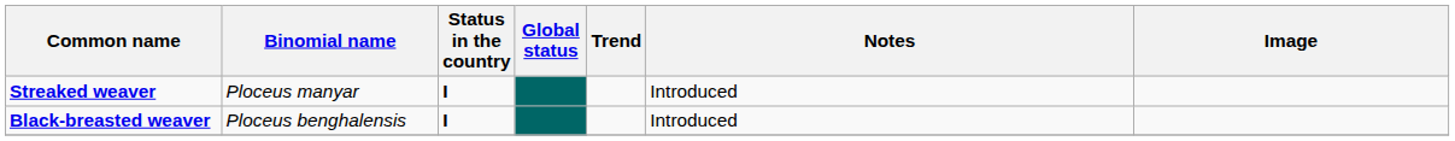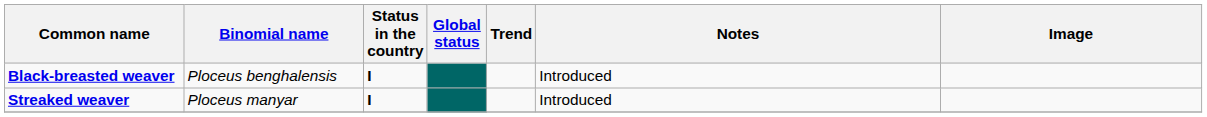 <table class="wikitable sortable">
 <tr>
 <th width="15%">Common name</th>
 <th width="15%"><a href='#'>Binomial name</a></th>
 <th width="1%">Status in the country</th>
 <th width="5%"><a href='#'>Global status</a></th>
 <th width="1%">Trend</th>
 <th class="unsortable">Notes</th>
 <th class="unsortable">Image</th>
 </tr>
 <tr>
+<td><strong><a href='#'>Black-breasted weaver</a></strong></td>
+<td><em>Ploceus benghalensis</em></td>
+<td><strong>I</strong></td>
+<td align=center style="background: #006666"></td>
+<td align=center></td>
+<td>Introduced</td>
+<td><br></td>
+</tr>
+<tr>
 <td><strong><a href='#'>Streaked weaver</a></strong></td>
 <td><em>Ploceus manyar</em></td>
 <td><strong>I</strong></td>
 <td align=center style="background: #006666"></td>
 <td align=center></td>
 <td>Introduced</td>
 <td><br></td>
 </tr>
 <tr>
-<td><strong><a href='#'>Black-breasted weaver</a></strong></td>
-<td><em>Ploceus benghalensis</em></td>
-<td><strong>I</strong></td>
-<td align=center style="background: #006666"></td>
-<td align=center></td>
-<td>Introduced</td>
-<td><br></td>
-</tr>
-<tr>
 </tr>
 </table>
